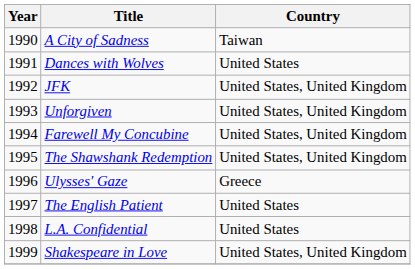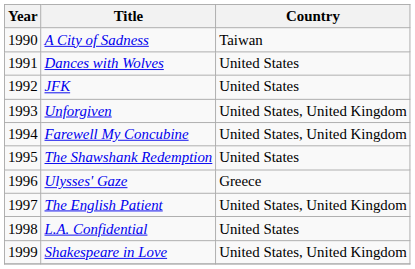 <table class="wikitable">
 <tr>
 <th>Year</th>
 <th>Title</th>
 <th>Country</th>
 </tr>
 <tr>
 <td>1990</td>
 <td><em><a href='#'>A City of Sadness</a></em></td>
 <td>Taiwan</td>
 </tr>
 <tr>
 <td>1991</td>
 <td><em><a href='#'>Dances with Wolves</a></em></td>
 <td>United States</td>
 </tr>
 <tr>
 <td>1992</td>
 <td><em><a href='#'>JFK</a></em></td>
-<td>United States, United Kingdom</td>
+<td>United States</td>
 </tr>
 <tr>
 <td>1993</td>
 <td><em><a href='#'>Unforgiven</a></em></td>
 <td>United States, United Kingdom</td>
 </tr>
 <tr>
 <td>1994</td>
 <td><em><a href='#'>Farewell My Concubine</a></em></td>
 <td>United States, United Kingdom</td>
 </tr>
 <tr>
 <td>1995</td>
 <td><em><a href='#'>The Shawshank Redemption</a></em></td>
-<td>United States, United Kingdom</td>
+<td>United States</td>
 </tr>
 <tr>
 <td>1996</td>
 <td><em><a href='#'>Ulysses' Gaze</a></em></td>
 <td>Greece</td>
 </tr>
 <tr>
 <td>1997</td>
 <td><em><a href='#'>The English Patient</a></em></td>
-<td>United States</td>
+<td>United States, United Kingdom</td>
 </tr>
 <tr>
 <td>1998</td>
 <td><em><a href='#'>L.A. Confidential</a></em></td>
 <td>United States</td>
 </tr>
 <tr>
 <td>1999</td>
 <td><em><a href='#'>Shakespeare in Love</a></em></td>
 <td>United States, United Kingdom</td>
 </tr>
 <tr>
 </tr>
 </table>
